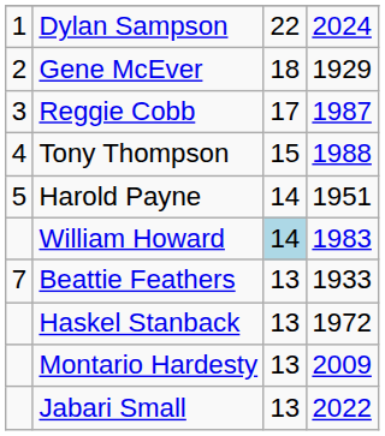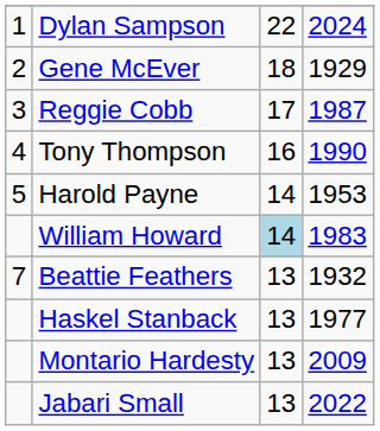 <table class="wikitable">
 <tr>
 </tr>
 <tr>
 <td>1</td>
 <td><a href='#'>Dylan Sampson</a></td>
 <td>22</td>
 <td><a href='#'>2024</a></td>
 </tr>
 <tr>
 <td>2</td>
 <td><a href='#'>Gene McEver</a></td>
 <td>18</td>
 <td>1929</td>
 </tr>
 <tr>
 <td>3</td>
 <td><a href='#'>Reggie Cobb</a></td>
 <td>17</td>
 <td><a href='#'>1987</a></td>
 </tr>
 <tr>
 <td>4</td>
 <td>Tony Thompson</td>
-<td>15</td>
-<td><a href='#'>1988</a></td>
+<td>16</td>
+<td><a href='#'>1990</a></td>
 </tr>
 <tr>
 <td>5</td>
 <td>Harold Payne</td>
 <td>14</td>
-<td>1951</td>
+<td>1953</td>
 </tr>
 <tr>
 <td></td>
 <td><a href='#'>William Howard</a></td>
 <td style="background: lightblue;">14</td>
 <td><a href='#'>1983</a></td>
 </tr>
 <tr>
 <td>7</td>
 <td><a href='#'>Beattie Feathers</a></td>
 <td>13</td>
-<td>1933</td>
+<td>1932</td>
 </tr>
 <tr>
 <td></td>
 <td><a href='#'>Haskel Stanback</a></td>
 <td>13</td>
-<td>1972</td>
+<td>1977</td>
 </tr>
 <tr>
 <td></td>
 <td><a href='#'>Montario Hardesty</a></td>
 <td>13</td>
 <td><a href='#'>2009</a></td>
 </tr>
 <tr>
 <td></td>
 <td><a href='#'>Jabari Small</a></td>
 <td>13</td>
 <td><a href='#'>2022</a></td>
 </tr>
 </table>
